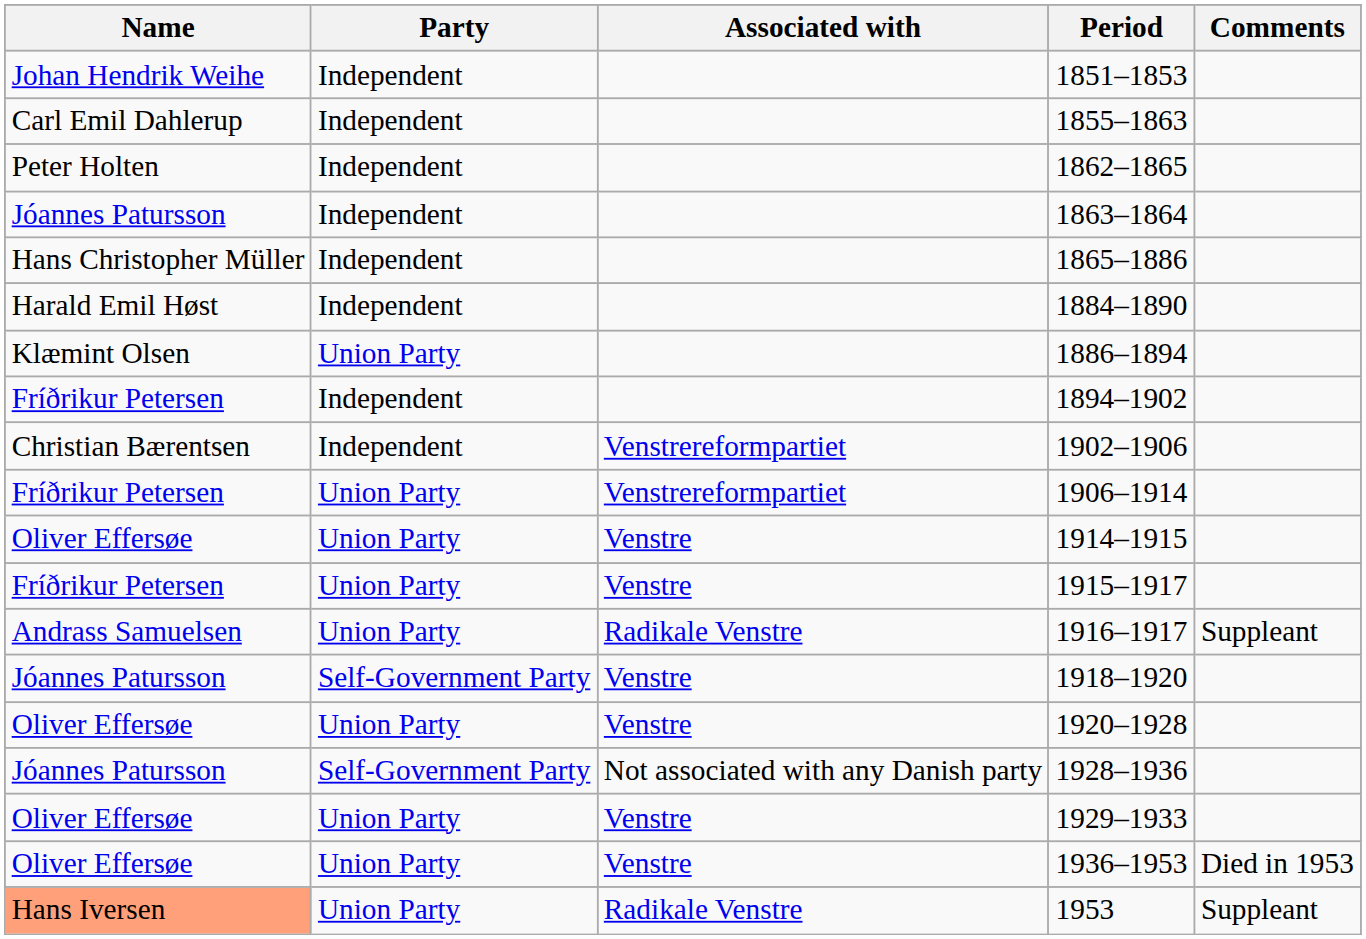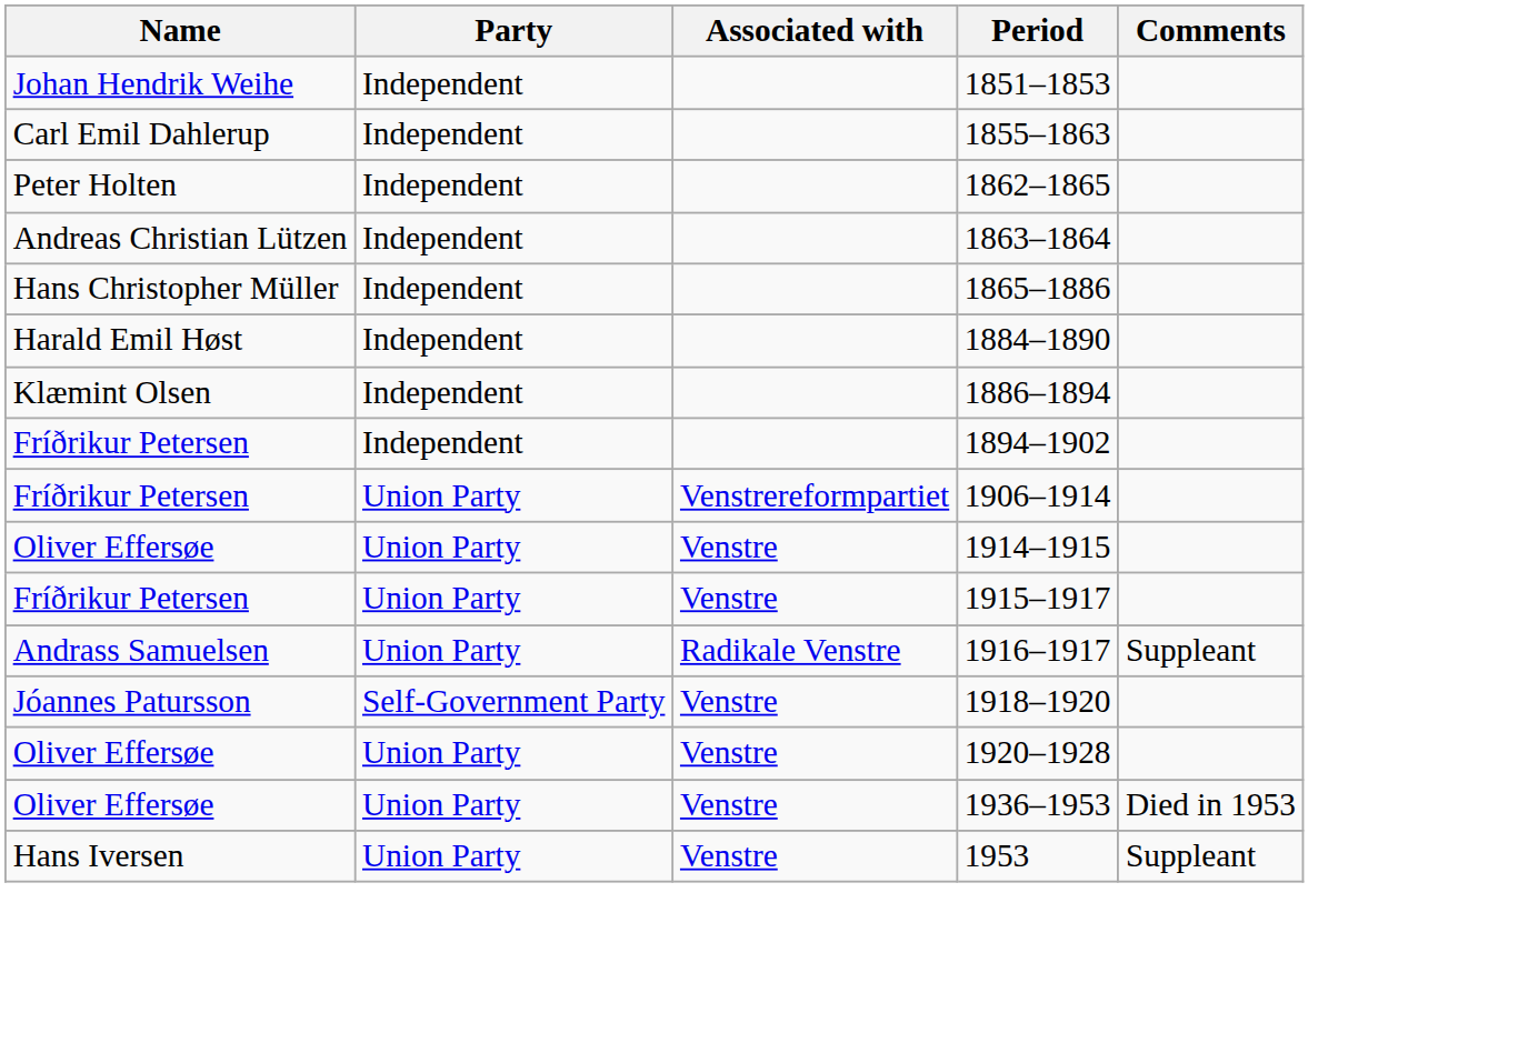 <table class="wikitable sortable">
 <tr>
 <th>Name</th>
 <th>Party</th>
 <th>Associated with</th>
 <th>Period</th>
 <th class="unsortable">Comments</th>
 </tr>
 <tr>
 <td><a href='#'>Johan Hendrik Weihe</a></td>
 <td>Independent</td>
 <td></td>
 <td>1851–1853</td>
 <td></td>
 </tr>
 <tr>
 <td>Carl Emil Dahlerup</td>
 <td>Independent</td>
 <td></td>
 <td>1855–1863</td>
 <td></td>
 </tr>
 <tr>
 <td>Peter Holten</td>
 <td>Independent</td>
 <td></td>
 <td>1862–1865</td>
 <td></td>
 </tr>
 <tr>
-<td><a href='#'>Jóannes Patursson</a></td>
+<td>Andreas Christian Lützen</td>
 <td>Independent</td>
 <td></td>
 <td>1863–1864</td>
 <td></td>
 </tr>
 <tr>
 <td>Hans Christopher Müller</td>
 <td>Independent</td>
 <td></td>
 <td>1865–1886</td>
 <td></td>
 </tr>
 <tr>
 <td>Harald Emil Høst</td>
 <td>Independent</td>
 <td></td>
 <td>1884–1890</td>
 <td></td>
 </tr>
 <tr>
 <td>Klæmint Olsen</td>
-<td><a href='#'>Union Party</a></td>
+<td>Independent</td>
 <td></td>
 <td>1886–1894</td>
 <td></td>
 </tr>
 <tr>
 <td><a href='#'>Fríðrikur Petersen</a></td>
 <td>Independent</td>
 <td></td>
 <td>1894–1902</td>
-<td></td>
-</tr>
-<tr>
-<td>Christian Bærentsen</td>
-<td>Independent</td>
-<td><a href='#'>Venstrereformpartiet</a></td>
-<td>1902–1906</td>
 <td></td>
 </tr>
 <tr>
 <td><a href='#'>Fríðrikur Petersen</a></td>
 <td><a href='#'>Union Party</a></td>
 <td><a href='#'>Venstrereformpartiet</a></td>
 <td>1906–1914</td>
 <td></td>
 </tr>
 <tr>
 <td><a href='#'>Oliver Effersøe</a></td>
 <td><a href='#'>Union Party</a></td>
 <td><a href='#'>Venstre</a></td>
 <td>1914–1915</td>
 <td></td>
 </tr>
 <tr>
 <td><a href='#'>Fríðrikur Petersen</a></td>
 <td><a href='#'>Union Party</a></td>
 <td><a href='#'>Venstre</a></td>
 <td>1915–1917</td>
 <td></td>
 </tr>
 <tr>
 <td><a href='#'>Andrass Samuelsen</a></td>
 <td><a href='#'>Union Party</a></td>
 <td><a href='#'>Radikale Venstre</a></td>
 <td>1916–1917</td>
 <td>Suppleant</td>
 </tr>
 <tr>
 <td><a href='#'>Jóannes Patursson</a></td>
 <td><a href='#'>Self-Government Party</a></td>
 <td><a href='#'>Venstre</a></td>
 <td>1918–1920</td>
 <td></td>
 </tr>
 <tr>
 <td><a href='#'>Oliver Effersøe</a></td>
 <td><a href='#'>Union Party</a></td>
 <td><a href='#'>Venstre</a></td>
 <td>1920–1928</td>
 <td></td>
 </tr>
 <tr>
-<td><a href='#'>Jóannes Patursson</a></td>
-<td><a href='#'>Self-Government Party</a></td>
-<td>Not associated with any Danish party</td>
-<td>1928–1936</td>
-<td></td>
-</tr>
-<tr>
-<td><a href='#'>Oliver Effersøe</a></td>
-<td><a href='#'>Union Party</a></td>
-<td><a href='#'>Venstre</a></td>
-<td>1929–1933</td>
-<td></td>
-</tr>
-<tr>
 <td><a href='#'>Oliver Effersøe</a></td>
 <td><a href='#'>Union Party</a></td>
 <td><a href='#'>Venstre</a></td>
 <td>1936–1953</td>
 <td>Died in 1953</td>
 </tr>
 <tr>
-<td style="background: lightsalmon;">Hans Iversen</td>
+<td>Hans Iversen</td>
 <td><a href='#'>Union Party</a></td>
-<td><a href='#'>Radikale Venstre</a></td>
+<td><a href='#'>Venstre</a></td>
 <td>1953</td>
 <td>Suppleant</td>
 </tr>
 </table>
